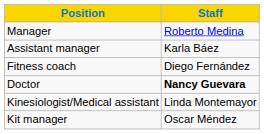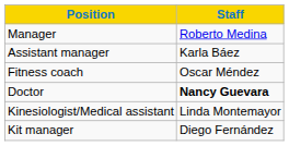 <table class="wikitable">
 <tr>
 <th style=background-color:#F9D600;color:#0E77CA>Position</th>
 <th style=background-color:#F9D600;color:#0E77CA>Staff</th>
 </tr>
 <tr>
 <td>Manager</td>
 <td> <a href='#'>Roberto Medina</a></td>
 </tr>
 <tr>
 <td>Assistant manager</td>
 <td> Karla Báez</td>
 </tr>
 <tr>
 <td>Fitness coach</td>
-<td> Diego Fernández</td>
+<td> Oscar Méndez</td>
 </tr>
 <tr>
 <td>Doctor</td>
 <td><strong> Nancy Guevara</strong></td>
 </tr>
 <tr>
 <td>Kinesiologist/Medical assistant</td>
 <td> Linda Montemayor</td>
 </tr>
 <tr>
 <td>Kit manager</td>
-<td> Oscar Méndez</td>
+<td> Diego Fernández</td>
 </tr>
 </table>
